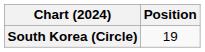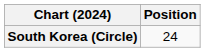 <table class="wikitable plainrowheaders" style="text-align:center">
 <tr>
 <th scope="col">Chart (2024)</th>
 <th scope="col">Position</th>
 </tr>
 <tr>
 <th scope="row">South Korea (Circle)</th>
-<td>19</td>
+<td>24</td>
 </tr>
 </table>
